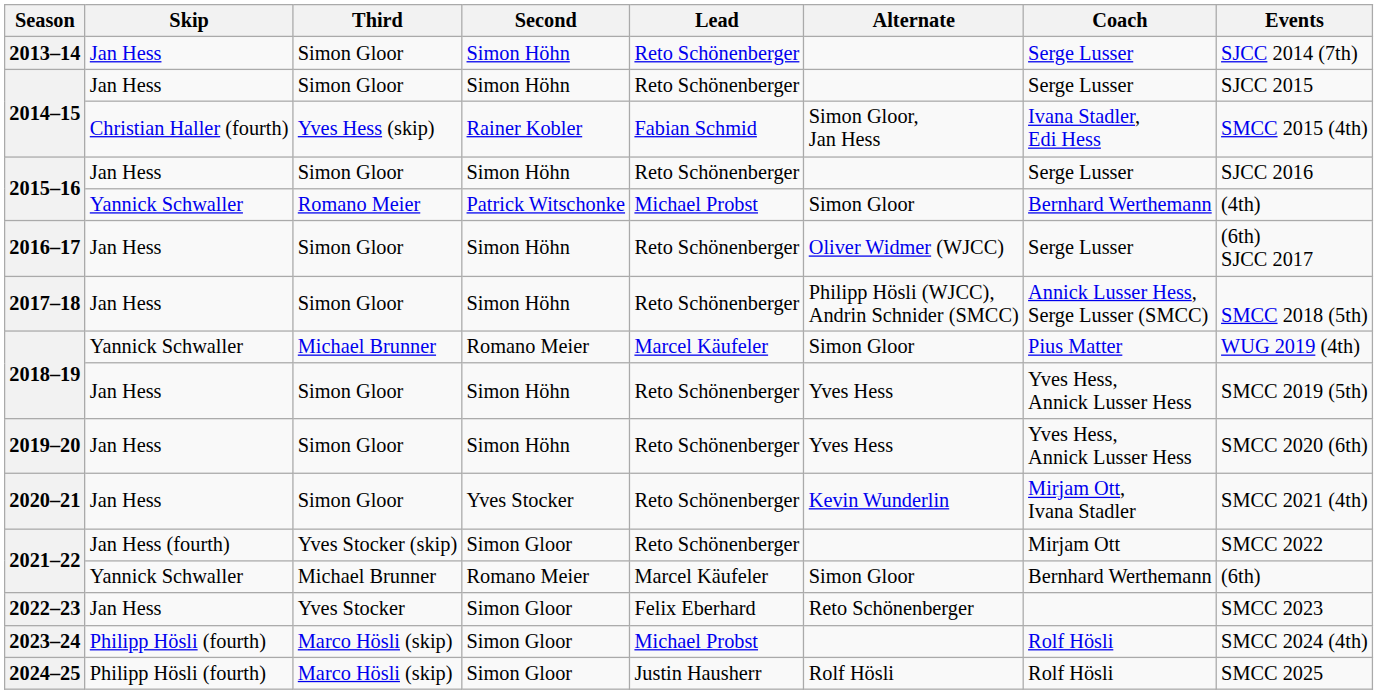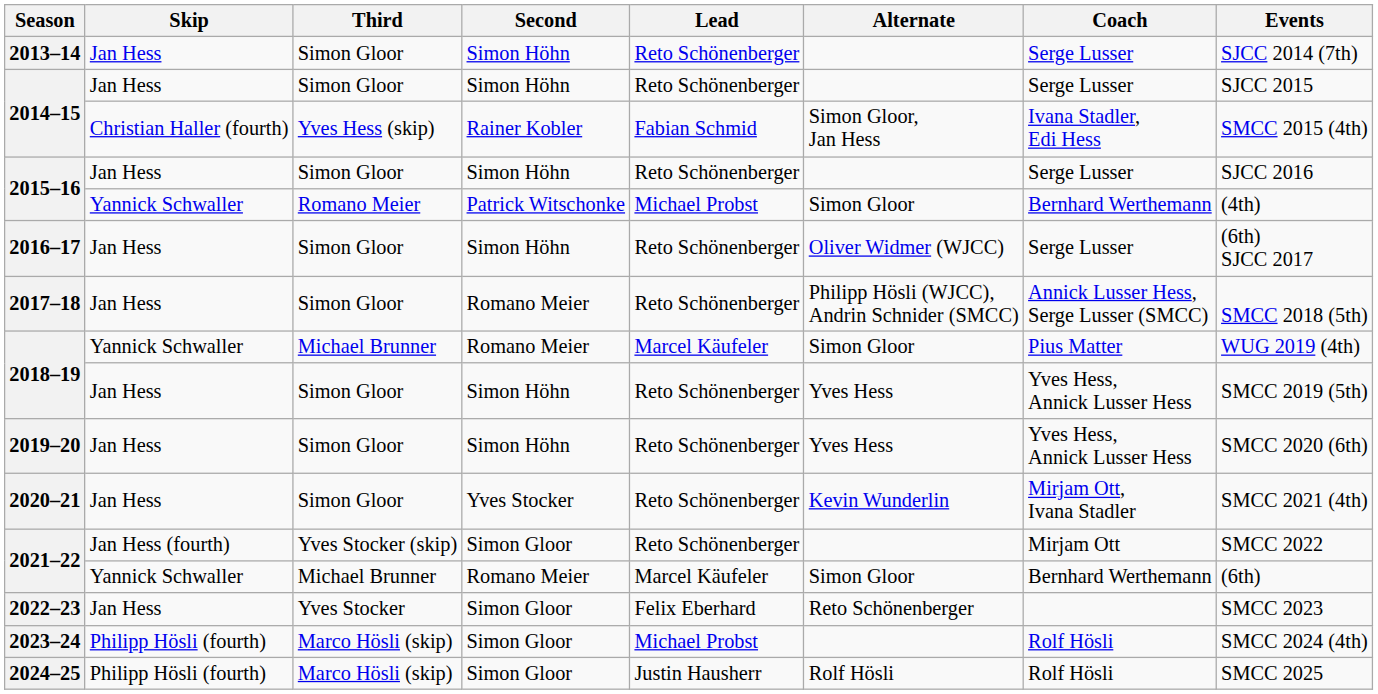 <table class="wikitable">
 <tr>
 <th scope="col">Season</th>
 <th scope="col">Skip</th>
 <th scope="col">Third</th>
 <th scope="col">Second</th>
 <th scope="col">Lead</th>
 <th scope="col">Alternate</th>
 <th scope="col">Coach</th>
 <th scope="col">Events</th>
 </tr>
 <tr>
 <th scope="row">2013–14</th>
 <td><a href='#'>Jan Hess</a></td>
 <td>Simon Gloor</td>
 <td><a href='#'>Simon Höhn</a></td>
 <td><a href='#'>Reto Schönenberger</a></td>
 <td></td>
 <td><a href='#'>Serge Lusser</a></td>
 <td><a href='#'>SJCC</a> 2014 (7th)</td>
 </tr>
 <tr>
 <th scope="row" rowspan="2">2014–15</th>
 <td>Jan Hess</td>
 <td>Simon Gloor</td>
 <td>Simon Höhn</td>
 <td>Reto Schönenberger</td>
 <td></td>
 <td>Serge Lusser</td>
 <td>SJCC 2015 </td>
 </tr>
 <tr>
 <td><a href='#'>Christian Haller</a> (fourth)</td>
 <td><a href='#'>Yves Hess</a> (skip)</td>
 <td><a href='#'>Rainer Kobler</a></td>
 <td><a href='#'>Fabian Schmid</a></td>
 <td>Simon Gloor,<br>Jan Hess</td>
 <td><a href='#'>Ivana Stadler</a>,<br><a href='#'>Edi Hess</a></td>
 <td><a href='#'>SMCC</a> 2015 (4th)</td>
 </tr>
 <tr>
 <th scope="row" rowspan="2">2015–16</th>
 <td>Jan Hess</td>
 <td>Simon Gloor</td>
 <td>Simon Höhn</td>
 <td>Reto Schönenberger</td>
 <td></td>
 <td>Serge Lusser</td>
 <td>SJCC 2016 </td>
 </tr>
 <tr>
 <td><a href='#'>Yannick Schwaller</a></td>
 <td><a href='#'>Romano Meier</a></td>
 <td><a href='#'>Patrick Witschonke</a></td>
 <td><a href='#'>Michael Probst</a></td>
 <td>Simon Gloor</td>
 <td><a href='#'>Bernhard Werthemann</a></td>
 <td> (4th)</td>
 </tr>
 <tr>
 <th scope="row">2016–17</th>
 <td>Jan Hess</td>
 <td>Simon Gloor</td>
 <td>Simon Höhn</td>
 <td>Reto Schönenberger</td>
 <td><a href='#'>Oliver Widmer</a> (WJCC)</td>
 <td>Serge Lusser</td>
 <td> (6th)<br>SJCC 2017 </td>
 </tr>
 <tr>
 <th scope="row">2017–18</th>
 <td>Jan Hess</td>
 <td>Simon Gloor</td>
-<td>Simon Höhn</td>
+<td>Romano Meier</td>
 <td>Reto Schönenberger</td>
 <td>Philipp Hösli (WJCC),<br>Andrin Schnider (SMCC)</td>
 <td><a href='#'>Annick Lusser Hess</a>,<br>Serge Lusser (SMCC)</td>
 <td> <br><a href='#'>SMCC</a> 2018 (5th)</td>
 </tr>
 <tr>
 <th scope="row" rowspan="2">2018–19</th>
 <td>Yannick Schwaller</td>
 <td><a href='#'>Michael Brunner</a></td>
 <td>Romano Meier</td>
 <td><a href='#'>Marcel Käufeler</a></td>
 <td>Simon Gloor</td>
 <td><a href='#'>Pius Matter</a></td>
 <td><a href='#'>WUG 2019</a> (4th)</td>
 </tr>
 <tr>
 <td>Jan Hess</td>
 <td>Simon Gloor</td>
 <td>Simon Höhn</td>
 <td>Reto Schönenberger</td>
 <td>Yves Hess</td>
 <td>Yves Hess,<br>Annick Lusser Hess</td>
 <td>SMCC 2019 (5th)</td>
 </tr>
 <tr>
 <th scope="row">2019–20</th>
 <td>Jan Hess</td>
 <td>Simon Gloor</td>
 <td>Simon Höhn</td>
 <td>Reto Schönenberger</td>
 <td>Yves Hess</td>
 <td>Yves Hess,<br>Annick Lusser Hess</td>
 <td>SMCC 2020 (6th)</td>
 </tr>
 <tr>
 <th scope="row">2020–21</th>
 <td>Jan Hess</td>
 <td>Simon Gloor</td>
 <td>Yves Stocker</td>
 <td>Reto Schönenberger</td>
 <td><a href='#'>Kevin Wunderlin</a></td>
 <td><a href='#'>Mirjam Ott</a>,<br>Ivana Stadler</td>
 <td>SMCC 2021 (4th)</td>
 </tr>
 <tr>
 <th scope="row" rowspan="2">2021–22</th>
 <td>Jan Hess (fourth)</td>
 <td>Yves Stocker (skip)</td>
 <td>Simon Gloor</td>
 <td>Reto Schönenberger</td>
 <td></td>
 <td>Mirjam Ott</td>
 <td>SMCC 2022 </td>
 </tr>
 <tr>
 <td>Yannick Schwaller</td>
 <td>Michael Brunner</td>
 <td>Romano Meier</td>
 <td>Marcel Käufeler</td>
 <td>Simon Gloor</td>
 <td>Bernhard Werthemann</td>
 <td> (6th)</td>
 </tr>
 <tr>
 <th scope="row">2022–23</th>
 <td>Jan Hess</td>
 <td>Yves Stocker</td>
 <td>Simon Gloor</td>
 <td>Felix Eberhard</td>
 <td>Reto Schönenberger</td>
 <td></td>
 <td>SMCC 2023 </td>
 </tr>
 <tr>
 <th scope="row">2023–24</th>
 <td><a href='#'>Philipp Hösli</a> (fourth)</td>
 <td><a href='#'>Marco Hösli</a> (skip)</td>
 <td>Simon Gloor</td>
 <td><a href='#'>Michael Probst</a></td>
 <td></td>
 <td><a href='#'>Rolf Hösli</a></td>
 <td>SMCC 2024 (4th)</td>
 </tr>
 <tr>
 <th scope="row">2024–25</th>
 <td>Philipp Hösli (fourth)</td>
 <td><a href='#'>Marco Hösli</a> (skip)</td>
 <td>Simon Gloor</td>
 <td>Justin Hausherr</td>
 <td>Rolf Hösli</td>
 <td>Rolf Hösli</td>
 <td>SMCC 2025 </td>
 </tr>
 </table>
